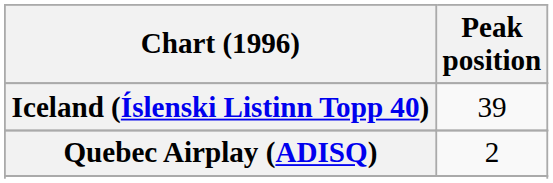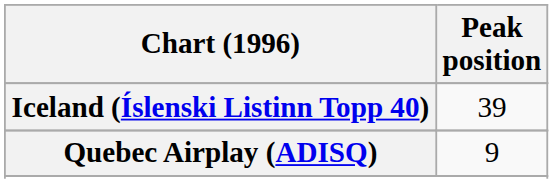 <table class="wikitable sortable plainrowheaders" style="text-align:center">
 <tr>
 <th>Chart (1996)</th>
 <th>Peak<br>position</th>
 </tr>
 <tr>
 </tr>
 <tr>
 </tr>
 <tr>
 </tr>
 <tr>
 </tr>
 <tr>
 <th scope="row">Iceland (<a href='#'>Íslenski Listinn Topp 40</a>)</th>
 <td>39</td>
 </tr>
 <tr>
 </tr>
 <tr>
 <th scope="row">Quebec Airplay (<a href='#'>ADISQ</a>)</th>
-<td>2</td>
+<td>9</td>
 </tr>
 <tr>
 </tr>
 <tr>
 </tr>
 <tr>
 </tr>
 <tr>
 </tr>
 <tr>
 </tr>
 <tr>
 </tr>
 <tr>
 </tr>
 </table>
